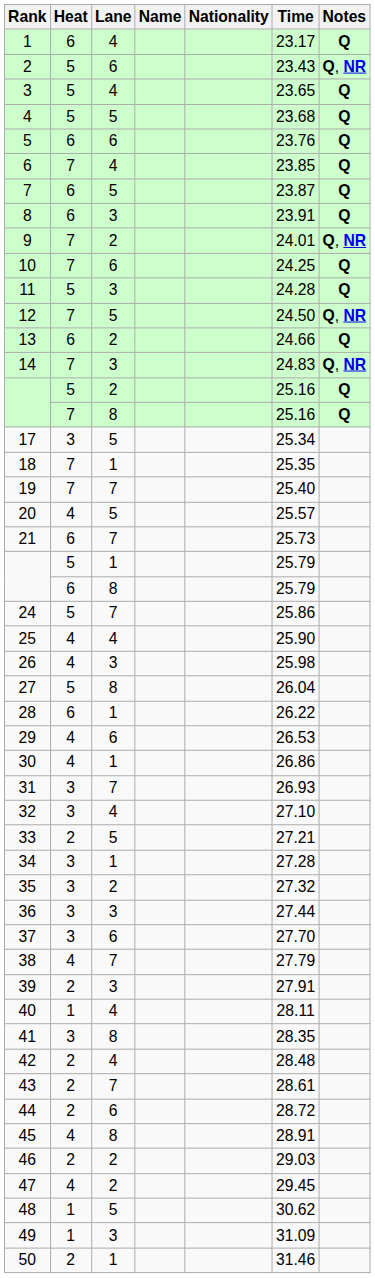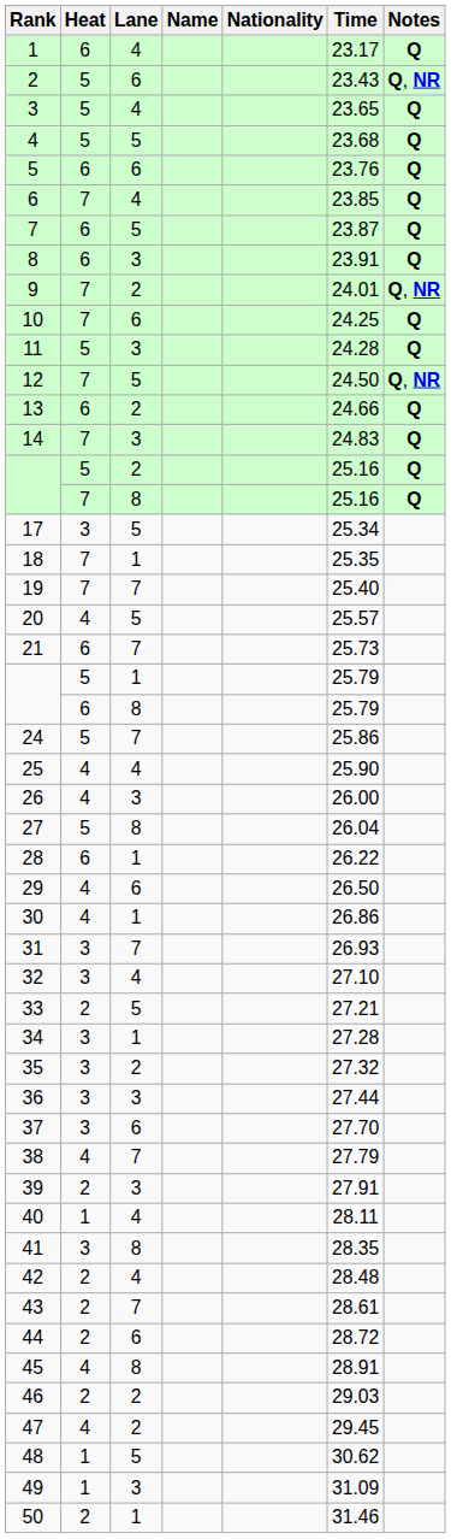 <table class="wikitable sortable" style="text-align:center">
 <tr>
 <th>Rank</th>
 <th>Heat</th>
 <th>Lane</th>
 <th>Name</th>
 <th>Nationality</th>
 <th>Time</th>
 <th>Notes</th>
 </tr>
 <tr bgcolor=ccffcc>
 <td>1</td>
 <td>6</td>
 <td>4</td>
 <td align=left></td>
 <td align=left></td>
 <td>23.17</td>
 <td><strong>Q</strong></td>
 </tr>
 <tr bgcolor=ccffcc>
 <td>2</td>
 <td>5</td>
 <td>6</td>
 <td align=left></td>
 <td align=left></td>
 <td>23.43</td>
 <td><strong>Q</strong>, <strong><a href='#'>NR</a></strong></td>
 </tr>
 <tr bgcolor=ccffcc>
 <td>3</td>
 <td>5</td>
 <td>4</td>
 <td align=left></td>
 <td align=left></td>
 <td>23.65</td>
 <td><strong>Q</strong></td>
 </tr>
 <tr bgcolor=ccffcc>
 <td>4</td>
 <td>5</td>
 <td>5</td>
 <td align=left></td>
 <td align=left></td>
 <td>23.68</td>
 <td><strong>Q</strong></td>
 </tr>
 <tr bgcolor=ccffcc>
 <td>5</td>
 <td>6</td>
 <td>6</td>
 <td align=left></td>
 <td align=left></td>
 <td>23.76</td>
 <td><strong>Q</strong></td>
 </tr>
 <tr bgcolor=ccffcc>
 <td>6</td>
 <td>7</td>
 <td>4</td>
 <td align=left></td>
 <td align=left></td>
 <td>23.85</td>
 <td><strong>Q</strong></td>
 </tr>
 <tr bgcolor=ccffcc>
 <td>7</td>
 <td>6</td>
 <td>5</td>
 <td align=left></td>
 <td align=left></td>
 <td>23.87</td>
 <td><strong>Q</strong></td>
 </tr>
 <tr bgcolor=ccffcc>
 <td>8</td>
 <td>6</td>
 <td>3</td>
 <td align=left></td>
 <td align=left></td>
 <td>23.91</td>
 <td><strong>Q</strong></td>
 </tr>
 <tr bgcolor=ccffcc>
 <td>9</td>
 <td>7</td>
 <td>2</td>
 <td align=left></td>
 <td align=left></td>
 <td>24.01</td>
 <td><strong>Q</strong>, <strong><a href='#'>NR</a></strong></td>
 </tr>
 <tr bgcolor=ccffcc>
 <td>10</td>
 <td>7</td>
 <td>6</td>
 <td align=left></td>
 <td align=left></td>
 <td>24.25</td>
 <td><strong>Q</strong></td>
 </tr>
 <tr bgcolor=ccffcc>
 <td>11</td>
 <td>5</td>
 <td>3</td>
 <td align=left></td>
 <td align=left></td>
 <td>24.28</td>
 <td><strong>Q</strong></td>
 </tr>
 <tr bgcolor=ccffcc>
 <td>12</td>
 <td>7</td>
 <td>5</td>
 <td align=left></td>
 <td align=left></td>
 <td>24.50</td>
 <td><strong>Q</strong>, <strong><a href='#'>NR</a></strong></td>
 </tr>
 <tr bgcolor=ccffcc>
 <td>13</td>
 <td>6</td>
 <td>2</td>
 <td align=left></td>
 <td align=left></td>
 <td>24.66</td>
 <td><strong>Q</strong></td>
 </tr>
 <tr bgcolor=ccffcc>
 <td>14</td>
 <td>7</td>
 <td>3</td>
 <td align=left></td>
 <td align=left></td>
 <td>24.83</td>
-<td><strong>Q</strong>, <strong><a href='#'>NR</a></strong></td>
+<td><strong>Q</strong></td>
 </tr>
 <tr bgcolor=ccffcc>
 <td rowspan="2"></td>
 <td>5</td>
 <td>2</td>
 <td align=left></td>
 <td align=left></td>
 <td>25.16</td>
 <td><strong>Q</strong></td>
 </tr>
 <tr bgcolor=ccffcc>
 <td>7</td>
 <td>8</td>
 <td align=left></td>
 <td align=left></td>
 <td>25.16</td>
 <td><strong>Q</strong></td>
 </tr>
 <tr>
 <td>17</td>
 <td>3</td>
 <td>5</td>
 <td align=left></td>
 <td align=left></td>
 <td>25.34</td>
 <td></td>
 </tr>
 <tr>
 <td>18</td>
 <td>7</td>
 <td>1</td>
 <td align=left></td>
 <td align=left></td>
 <td>25.35</td>
 <td></td>
 </tr>
 <tr>
 <td>19</td>
 <td>7</td>
 <td>7</td>
 <td align=left></td>
 <td align=left></td>
 <td>25.40</td>
 <td></td>
 </tr>
 <tr>
 <td>20</td>
 <td>4</td>
 <td>5</td>
 <td align=left></td>
 <td align=left></td>
 <td>25.57</td>
 <td></td>
 </tr>
 <tr>
 <td>21</td>
 <td>6</td>
 <td>7</td>
 <td align=left></td>
 <td align=left></td>
 <td>25.73</td>
 <td></td>
 </tr>
 <tr>
 <td rowspan="2"></td>
 <td>5</td>
 <td>1</td>
 <td align=left></td>
 <td align=left></td>
 <td>25.79</td>
 <td></td>
 </tr>
 <tr>
 <td>6</td>
 <td>8</td>
 <td align=left></td>
 <td align=left></td>
 <td>25.79</td>
 <td></td>
 </tr>
 <tr>
 <td>24</td>
 <td>5</td>
 <td>7</td>
 <td align=left></td>
 <td align=left></td>
 <td>25.86</td>
 <td></td>
 </tr>
 <tr>
 <td>25</td>
 <td>4</td>
 <td>4</td>
 <td align=left></td>
 <td align=left></td>
 <td>25.90</td>
 <td></td>
 </tr>
 <tr>
 <td>26</td>
 <td>4</td>
 <td>3</td>
 <td align=left></td>
 <td align=left></td>
-<td>25.98</td>
+<td>26.00</td>
 <td></td>
 </tr>
 <tr>
 <td>27</td>
 <td>5</td>
 <td>8</td>
 <td align=left></td>
 <td align=left></td>
 <td>26.04</td>
 <td></td>
 </tr>
 <tr>
 <td>28</td>
 <td>6</td>
 <td>1</td>
 <td align=left></td>
 <td align=left></td>
 <td>26.22</td>
 <td></td>
 </tr>
 <tr>
 <td>29</td>
 <td>4</td>
 <td>6</td>
 <td align=left></td>
 <td align=left></td>
-<td>26.53</td>
+<td>26.50</td>
 <td></td>
 </tr>
 <tr>
 <td>30</td>
 <td>4</td>
 <td>1</td>
 <td align=left></td>
 <td align=left></td>
 <td>26.86</td>
 <td></td>
 </tr>
 <tr>
 <td>31</td>
 <td>3</td>
 <td>7</td>
 <td align=left></td>
 <td align=left></td>
 <td>26.93</td>
 <td></td>
 </tr>
 <tr>
 <td>32</td>
 <td>3</td>
 <td>4</td>
 <td align=left></td>
 <td align=left></td>
 <td>27.10</td>
 <td></td>
 </tr>
 <tr>
 <td>33</td>
 <td>2</td>
 <td>5</td>
 <td align=left></td>
 <td align=left></td>
 <td>27.21</td>
 <td></td>
 </tr>
 <tr>
 <td>34</td>
 <td>3</td>
 <td>1</td>
 <td align=left></td>
 <td align=left></td>
 <td>27.28</td>
 <td></td>
 </tr>
 <tr>
 <td>35</td>
 <td>3</td>
 <td>2</td>
 <td align=left></td>
 <td align=left></td>
 <td>27.32</td>
 <td></td>
 </tr>
 <tr>
 <td>36</td>
 <td>3</td>
 <td>3</td>
 <td align=left></td>
 <td align=left></td>
 <td>27.44</td>
 <td></td>
 </tr>
 <tr>
 <td>37</td>
 <td>3</td>
 <td>6</td>
 <td align=left></td>
 <td align=left></td>
 <td>27.70</td>
 <td></td>
 </tr>
 <tr>
 <td>38</td>
 <td>4</td>
 <td>7</td>
 <td align=left></td>
 <td align=left></td>
 <td>27.79</td>
 <td></td>
 </tr>
 <tr>
 <td>39</td>
 <td>2</td>
 <td>3</td>
 <td align=left></td>
 <td align=left></td>
 <td>27.91</td>
 <td></td>
 </tr>
 <tr>
 <td>40</td>
 <td>1</td>
 <td>4</td>
 <td align=left></td>
 <td align=left></td>
 <td>28.11</td>
 <td></td>
 </tr>
 <tr>
 <td>41</td>
 <td>3</td>
 <td>8</td>
 <td align=left></td>
 <td align=left></td>
 <td>28.35</td>
 <td></td>
 </tr>
 <tr>
 <td>42</td>
 <td>2</td>
 <td>4</td>
 <td align=left></td>
 <td align=left></td>
 <td>28.48</td>
 <td></td>
 </tr>
 <tr>
 <td>43</td>
 <td>2</td>
 <td>7</td>
 <td align=left></td>
 <td align=left></td>
 <td>28.61</td>
 <td></td>
 </tr>
 <tr>
 <td>44</td>
 <td>2</td>
 <td>6</td>
 <td align=left></td>
 <td align=left></td>
 <td>28.72</td>
 <td></td>
 </tr>
 <tr>
 <td>45</td>
 <td>4</td>
 <td>8</td>
 <td align=left></td>
 <td align=left></td>
 <td>28.91</td>
 <td></td>
 </tr>
 <tr>
 <td>46</td>
 <td>2</td>
 <td>2</td>
 <td align=left></td>
 <td align=left></td>
 <td>29.03</td>
 <td></td>
 </tr>
 <tr>
 <td>47</td>
 <td>4</td>
 <td>2</td>
 <td align=left></td>
 <td align=left></td>
 <td>29.45</td>
 <td></td>
 </tr>
 <tr>
 <td>48</td>
 <td>1</td>
 <td>5</td>
 <td align=left></td>
 <td align=left></td>
 <td>30.62</td>
 <td></td>
 </tr>
 <tr>
 <td>49</td>
 <td>1</td>
 <td>3</td>
 <td align=left></td>
 <td align=left></td>
 <td>31.09</td>
 <td></td>
 </tr>
 <tr>
 <td>50</td>
 <td>2</td>
 <td>1</td>
 <td align=left></td>
 <td align=left></td>
 <td>31.46</td>
 <td></td>
 </tr>
 </table>
